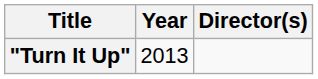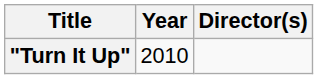 <table class="wikitable plainrowheaders" style="text-align:center;" border="1">
 <tr>
 <th scope="col">Title</th>
 <th scope="col">Year</th>
 <th scope="col">Director(s)</th>
 </tr>
 <tr>
 <th scope="row">"Turn It Up"<br></th>
-<td>2013</td>
+<td>2010</td>
 <td></td>
 </tr>
 </table>
